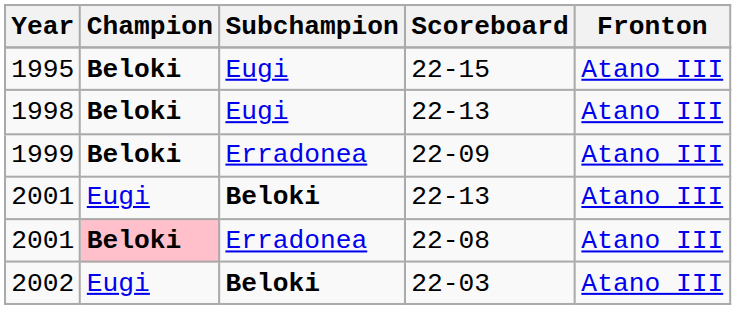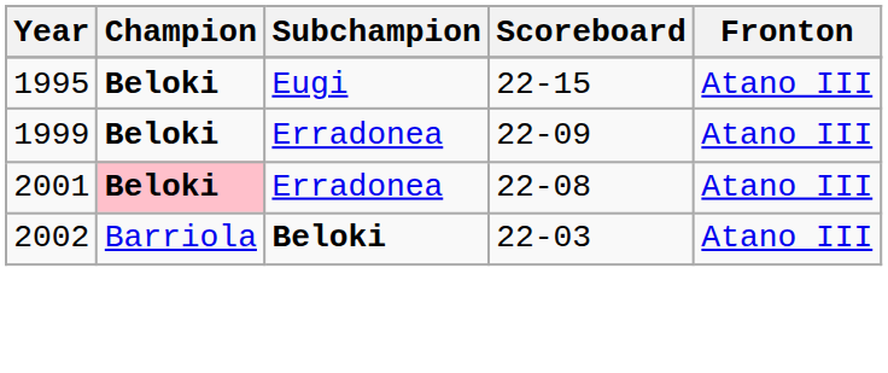 <table class="wikitable">
 <tr>
 <th>Year</th>
 <th>Champion</th>
 <th>Subchampion</th>
 <th>Scoreboard</th>
 <th>Fronton</th>
 </tr>
 <tr>
 </tr>
 <tr>
 <td>1995</td>
 <td><strong>Beloki</strong></td>
 <td><a href='#'>Eugi</a></td>
 <td>22-15</td>
 <td><a href='#'>Atano III</a></td>
 </tr>
 <tr>
-<td>1998</td>
-<td><strong>Beloki</strong></td>
-<td><a href='#'>Eugi</a></td>
-<td>22-13</td>
-<td><a href='#'>Atano III</a></td>
-</tr>
-<tr>
 <td>1999</td>
 <td><strong>Beloki</strong></td>
 <td><a href='#'>Erradonea</a></td>
 <td>22-09</td>
-<td><a href='#'>Atano III</a></td>
-</tr>
-<tr>
-<td>2001</td>
-<td><a href='#'>Eugi</a></td>
-<td><strong>Beloki</strong></td>
-<td>22-13</td>
 <td><a href='#'>Atano III</a></td>
 </tr>
 <tr>
 <td>2001</td>
 <td style="background: pink;"><strong>Beloki</strong></td>
 <td><a href='#'>Erradonea</a></td>
 <td>22-08</td>
 <td><a href='#'>Atano III</a></td>
 </tr>
 <tr>
 <td>2002</td>
-<td><a href='#'>Eugi</a></td>
+<td><a href='#'>Barriola</a></td>
 <td><strong>Beloki</strong></td>
 <td>22-03</td>
 <td><a href='#'>Atano III</a></td>
 </tr>
 </table>
